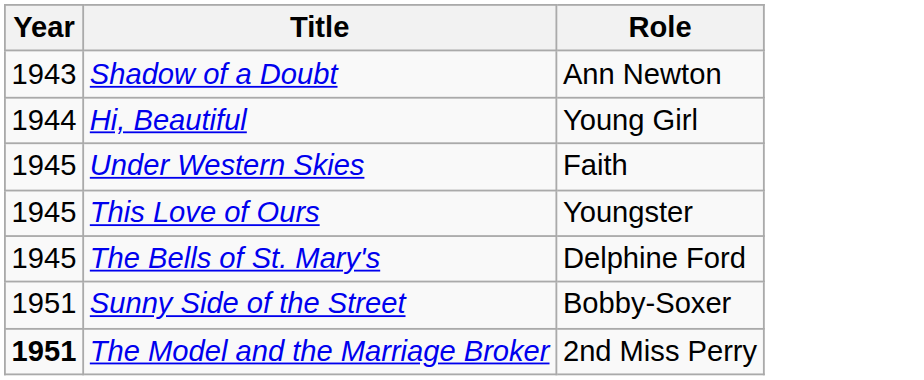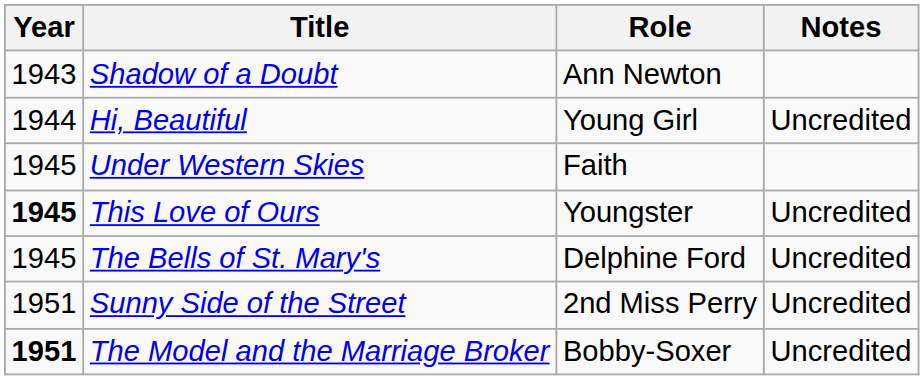 <table class="wikitable">
 <tr>
 <th>Year</th>
 <th>Title</th>
 <th>Role</th>
+<th>Notes</th>
 </tr>
 <tr>
 <td>1943</td>
 <td><em><a href='#'>Shadow of a Doubt</a></em></td>
 <td>Ann Newton</td>
+<td></td>
 </tr>
 <tr>
 <td>1944</td>
 <td><em><a href='#'>Hi, Beautiful</a></em></td>
 <td>Young Girl</td>
+<td>Uncredited</td>
 </tr>
 <tr>
 <td>1945</td>
 <td><em><a href='#'>Under Western Skies</a></em></td>
 <td>Faith</td>
+<td></td>
 </tr>
 <tr>
-<td>1945</td>
+<td><strong>1945</strong></td>
 <td><em><a href='#'>This Love of Ours</a></em></td>
 <td>Youngster</td>
+<td>Uncredited</td>
 </tr>
 <tr>
 <td>1945</td>
 <td><em><a href='#'>The Bells of St. Mary's</a></em></td>
 <td>Delphine Ford</td>
+<td>Uncredited</td>
 </tr>
 <tr>
 <td>1951</td>
 <td><em><a href='#'>Sunny Side of the Street</a></em></td>
-<td>Bobby-Soxer</td>
+<td>2nd Miss Perry</td>
+<td>Uncredited</td>
 </tr>
 <tr>
 <td><strong>1951</strong></td>
 <td><em><a href='#'>The Model and the Marriage Broker</a></em></td>
-<td>2nd Miss Perry</td>
+<td>Bobby-Soxer</td>
+<td>Uncredited</td>
 </tr>
 </table>
